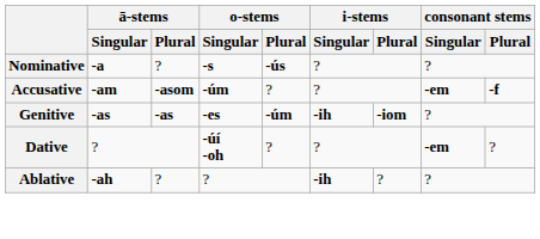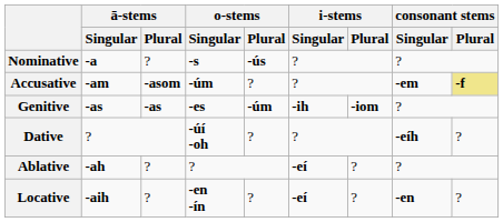 <table class="wikitable">
 <tr>
 <th rowspan=2></th>
 <th colspan=2>ā-stems</th>
 <th colspan=2>o-stems</th>
 <th colspan=2>i-stems</th>
 <th colspan=2>consonant stems</th>
 </tr>
 <tr>
 <th>Singular</th>
 <th>Plural</th>
 <th>Singular</th>
 <th>Plural</th>
 <th>Singular</th>
 <th>Plural</th>
 <th>Singular</th>
 <th>Plural</th>
 </tr>
 <tr>
 <th>Nominative</th>
 <td><strong>-a</strong></td>
 <td>?</td>
 <td><strong>-s</strong></td>
 <td><strong>-ús</strong></td>
 <td colspan=2>?</td>
 <td colspan=2>?</td>
 </tr>
 <tr>
 <th>Accusative</th>
 <td><strong>-am</strong></td>
 <td><strong>-asom</strong></td>
 <td><strong>-úm</strong></td>
 <td>?</td>
 <td colspan=2>?</td>
 <td><strong>-em</strong></td>
-<td><strong>-f</strong></td>
+<td style="background: khaki;"><strong>-f</strong></td>
 </tr>
 <tr>
 <th>Genitive</th>
 <td><strong>-as</strong></td>
 <td><strong>-as</strong></td>
 <td><strong>-es</strong></td>
 <td><strong>-úm</strong></td>
 <td><strong>-ih</strong></td>
 <td><strong>-iom</strong></td>
 <td colspan=2>?</td>
 </tr>
 <tr>
 <th>Dative</th>
 <td colspan=2>?</td>
 <td><strong>-úí</strong><br><strong>-oh</strong></td>
 <td>?</td>
 <td colspan=2>?</td>
-<td><strong>-em</strong></td>
+<td><strong>-eíh</strong></td>
 <td>?</td>
 </tr>
 <tr>
 <th>Ablative</th>
 <td><strong>-ah</strong></td>
 <td>?</td>
 <td colspan=2>?</td>
-<td><strong>-ih</strong></td>
+<td><strong>-eí</strong></td>
 <td>?</td>
 <td colspan=2>?</td>
 </tr>
+<tr>
+<th>Locative</th>
+<td><strong>-aih</strong></td>
+<td>?</td>
+<td><strong>-en</strong> <br><strong>-ín</strong></td>
+<td>?</td>
+<td><strong>-eí</strong></td>
+<td>?</td>
+<td><strong>-en</strong></td>
+<td>?</td>
+</tr>
 </table>
